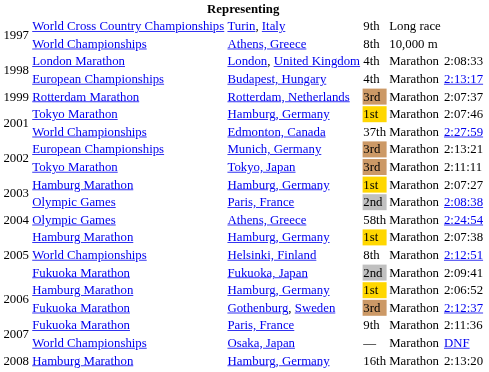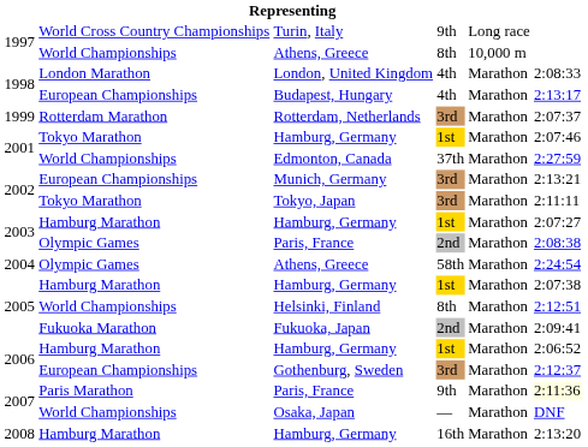 <table>
 <tr>
 <th colspan="6">Representing </th>
 </tr>
 <tr>
 <td rowspan=2>1997</td>
 <td><a href='#'>World Cross Country Championships</a></td>
 <td><a href='#'>Turin</a>, <a href='#'>Italy</a></td>
 <td>9th</td>
 <td>Long race</td>
 <td></td>
 </tr>
 <tr>
 <td><a href='#'>World Championships</a></td>
 <td><a href='#'>Athens, Greece</a></td>
 <td>8th</td>
 <td>10,000 m</td>
 <td></td>
 </tr>
 <tr>
 <td rowspan=2>1998</td>
 <td><a href='#'>London Marathon</a></td>
 <td><a href='#'>London</a>, <a href='#'>United Kingdom</a></td>
 <td>4th</td>
 <td>Marathon</td>
 <td>2:08:33</td>
 </tr>
 <tr>
 <td><a href='#'>European Championships</a></td>
 <td><a href='#'>Budapest, Hungary</a></td>
 <td>4th</td>
 <td>Marathon</td>
 <td><a href='#'>2:13:17</a></td>
 </tr>
 <tr>
 <td>1999</td>
 <td><a href='#'>Rotterdam Marathon</a></td>
 <td><a href='#'>Rotterdam, Netherlands</a></td>
 <td bgcolor="cc9966">3rd</td>
 <td>Marathon</td>
 <td>2:07:37</td>
 </tr>
 <tr>
 <td rowspan=2>2001</td>
 <td><a href='#'>Tokyo Marathon</a></td>
 <td><a href='#'>Hamburg, Germany</a></td>
 <td bgcolor="gold">1st</td>
 <td>Marathon</td>
 <td>2:07:46</td>
 </tr>
 <tr>
 <td><a href='#'>World Championships</a></td>
 <td><a href='#'>Edmonton, Canada</a></td>
 <td>37th</td>
 <td>Marathon</td>
 <td><a href='#'>2:27:59</a></td>
 </tr>
 <tr>
 <td rowspan=2>2002</td>
 <td><a href='#'>European Championships</a></td>
 <td><a href='#'>Munich, Germany</a></td>
 <td bgcolor="cc9966">3rd</td>
 <td>Marathon</td>
 <td>2:13:21</td>
 </tr>
 <tr>
 <td><a href='#'>Tokyo Marathon</a></td>
 <td><a href='#'>Tokyo, Japan</a></td>
 <td bgcolor="cc9966">3rd</td>
 <td>Marathon</td>
 <td>2:11:11</td>
 </tr>
 <tr>
 <td rowspan=2>2003</td>
 <td><a href='#'>Hamburg Marathon</a></td>
 <td><a href='#'>Hamburg, Germany</a></td>
 <td bgcolor="gold">1st</td>
 <td>Marathon</td>
 <td>2:07:27</td>
 </tr>
 <tr>
 <td><a href='#'>Olympic Games</a></td>
 <td><a href='#'>Paris, France</a></td>
 <td bgcolor="silver">2nd</td>
 <td>Marathon</td>
 <td><a href='#'>2:08:38</a></td>
 </tr>
 <tr>
 <td>2004</td>
 <td><a href='#'>Olympic Games</a></td>
 <td><a href='#'>Athens, Greece</a></td>
 <td>58th</td>
 <td>Marathon</td>
 <td><a href='#'>2:24:54</a></td>
 </tr>
 <tr>
 <td rowspan=3>2005</td>
 <td><a href='#'>Hamburg Marathon</a></td>
 <td><a href='#'>Hamburg, Germany</a></td>
 <td bgcolor="gold">1st</td>
 <td>Marathon</td>
 <td>2:07:38</td>
 </tr>
 <tr>
 <td><a href='#'>World Championships</a></td>
 <td><a href='#'>Helsinki, Finland</a></td>
 <td>8th</td>
 <td>Marathon</td>
 <td><a href='#'>2:12:51</a></td>
 </tr>
 <tr>
 <td><a href='#'>Fukuoka Marathon</a></td>
 <td><a href='#'>Fukuoka, Japan</a></td>
 <td bgcolor="silver">2nd</td>
 <td>Marathon</td>
 <td>2:09:41</td>
 </tr>
 <tr>
 <td rowspan=2>2006</td>
 <td><a href='#'>Hamburg Marathon</a></td>
 <td><a href='#'>Hamburg, Germany</a></td>
 <td bgcolor="gold">1st</td>
 <td>Marathon</td>
 <td>2:06:52</td>
 </tr>
 <tr>
-<td><a href='#'>Fukuoka Marathon</a></td>
+<td><a href='#'>European Championships</a></td>
 <td><a href='#'>Gothenburg</a>, <a href='#'>Sweden</a></td>
 <td bgcolor="cc9966">3rd</td>
 <td>Marathon</td>
 <td><a href='#'>2:12:37</a></td>
 </tr>
 <tr>
 <td rowspan=2>2007</td>
-<td><a href='#'>Fukuoka Marathon</a></td>
+<td><a href='#'>Paris Marathon</a></td>
 <td><a href='#'>Paris, France</a></td>
 <td>9th</td>
 <td>Marathon</td>
-<td>2:11:36</td>
+<td style="background: lightyellow;">2:11:36</td>
 </tr>
 <tr>
 <td><a href='#'>World Championships</a></td>
 <td><a href='#'>Osaka, Japan</a></td>
 <td>—</td>
 <td>Marathon</td>
 <td><a href='#'>DNF</a></td>
 </tr>
 <tr>
 <td>2008</td>
 <td><a href='#'>Hamburg Marathon</a></td>
 <td><a href='#'>Hamburg, Germany</a></td>
 <td>16th</td>
 <td>Marathon</td>
 <td>2:13:20</td>
 </tr>
 </table>
